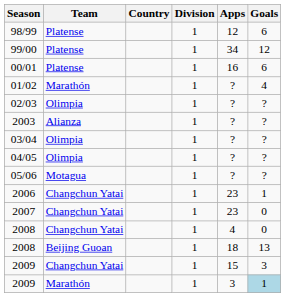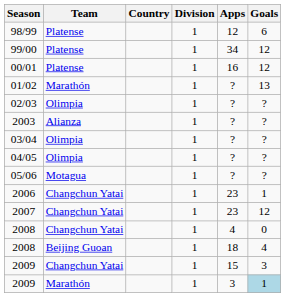 <table class="wikitable" style="text-align: center;">
 <tr>
 <th>Season</th>
 <th>Team</th>
 <th>Country</th>
 <th>Division</th>
 <th>Apps</th>
 <th>Goals</th>
 </tr>
 <tr>
 <td>98/99</td>
 <td align="left"><a href='#'>Platense</a></td>
 <td align="left"></td>
 <td>1</td>
 <td>12</td>
 <td>6</td>
 </tr>
 <tr>
 <td>99/00</td>
 <td align="left"><a href='#'>Platense</a></td>
 <td align="left"></td>
 <td>1</td>
 <td>34</td>
 <td>12</td>
 </tr>
 <tr>
 <td>00/01</td>
 <td align="left"><a href='#'>Platense</a></td>
 <td align="left"></td>
 <td>1</td>
 <td>16</td>
-<td>6</td>
+<td>12</td>
 </tr>
 <tr>
 <td>01/02</td>
 <td align="left"><a href='#'>Marathón</a></td>
 <td align="left"></td>
 <td>1</td>
 <td>?</td>
-<td>4</td>
+<td>13</td>
 </tr>
 <tr>
 <td>02/03</td>
 <td align="left"><a href='#'>Olimpia</a></td>
 <td align="left"></td>
 <td>1</td>
 <td>?</td>
 <td>?</td>
 </tr>
 <tr>
 <td>2003</td>
 <td align="left"><a href='#'>Alianza</a></td>
 <td align="left"></td>
 <td>1</td>
 <td>?</td>
 <td>?</td>
 </tr>
 <tr>
 <td>03/04</td>
 <td align="left"><a href='#'>Olimpia</a></td>
 <td align="left"></td>
 <td>1</td>
 <td>?</td>
 <td>?</td>
 </tr>
 <tr>
 <td>04/05</td>
 <td align="left"><a href='#'>Olimpia</a></td>
 <td align="left"></td>
 <td>1</td>
 <td>?</td>
 <td>?</td>
 </tr>
 <tr>
 <td>05/06</td>
 <td align="left"><a href='#'>Motagua</a></td>
 <td align="left"></td>
 <td>1</td>
 <td>?</td>
 <td>?</td>
 </tr>
 <tr>
 <td>2006</td>
 <td align="left"><a href='#'>Changchun Yatai</a></td>
 <td align="left"></td>
 <td>1</td>
 <td>23</td>
 <td>1</td>
 </tr>
 <tr>
 <td>2007</td>
 <td align="left"><a href='#'>Changchun Yatai</a></td>
 <td align="left"></td>
 <td>1</td>
 <td>23</td>
-<td>0</td>
+<td>12</td>
 </tr>
 <tr>
 <td>2008</td>
 <td align="left"><a href='#'>Changchun Yatai</a></td>
 <td align="left"></td>
 <td>1</td>
 <td>4</td>
 <td>0</td>
 </tr>
 <tr>
 <td>2008</td>
 <td align="left"><a href='#'>Beijing Guoan</a></td>
 <td align="left"></td>
 <td>1</td>
 <td>18</td>
-<td>13</td>
+<td>4</td>
 </tr>
 <tr>
 <td>2009</td>
 <td align="left"><a href='#'>Changchun Yatai</a></td>
 <td align="left"></td>
 <td>1</td>
 <td>15</td>
 <td>3</td>
 </tr>
 <tr>
 <td>2009</td>
 <td align="left"><a href='#'>Marathón</a></td>
 <td align="left"></td>
 <td>1</td>
 <td>3</td>
 <td style="background: lightblue;">1</td>
 </tr>
 </table>
